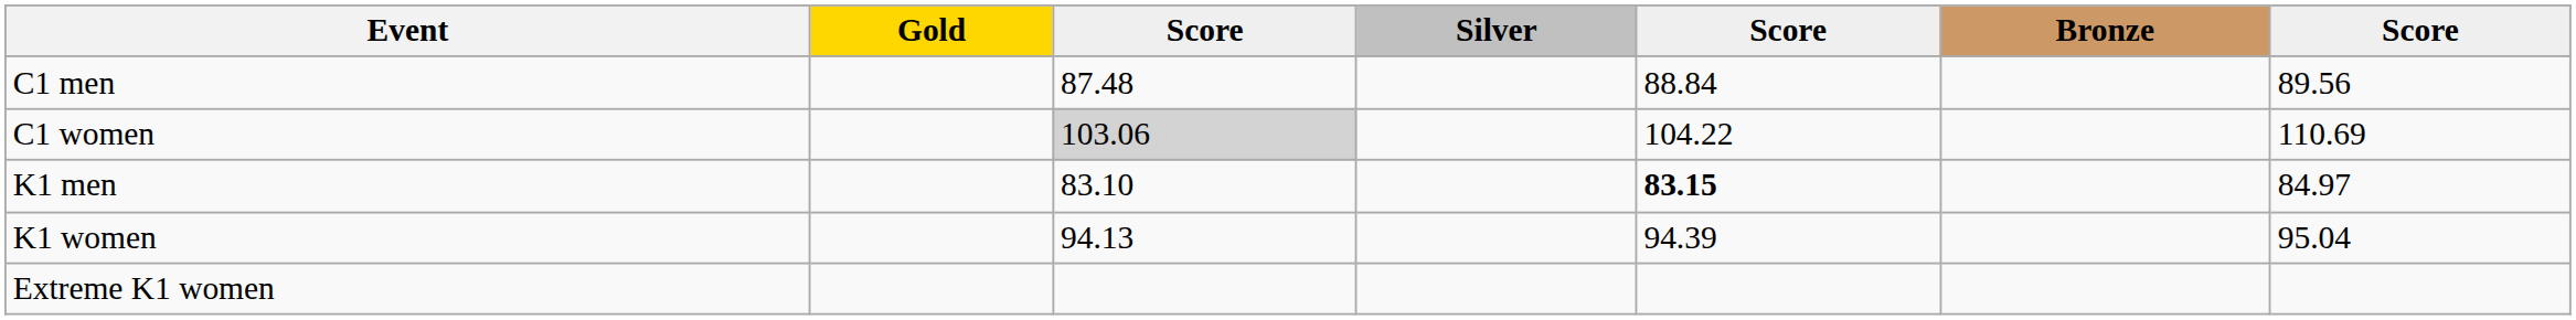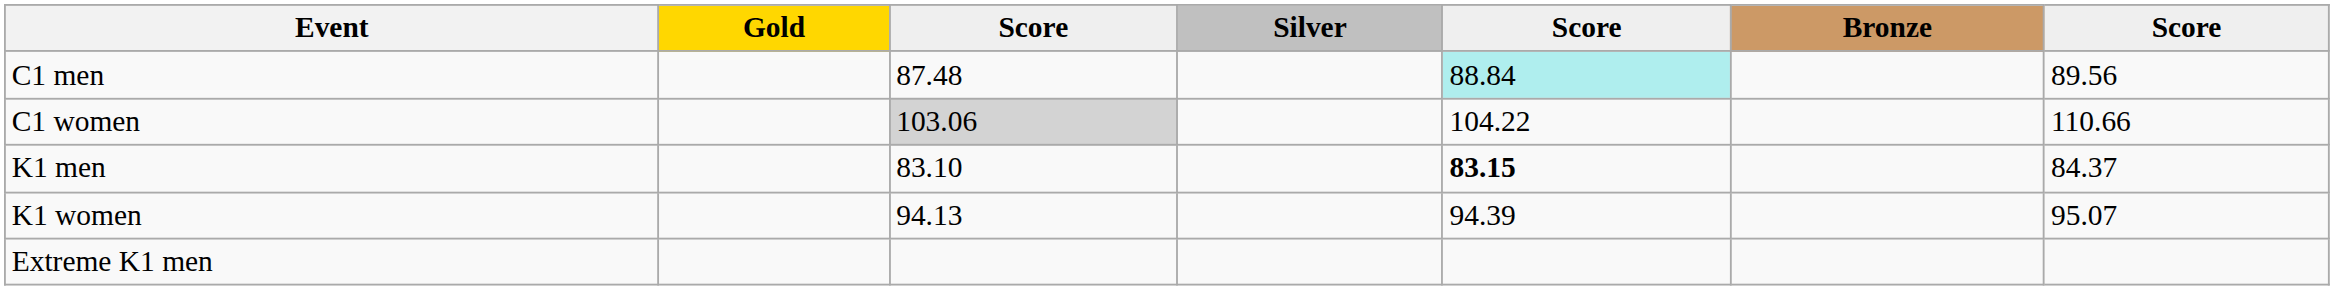 <table class="wikitable" width=100%>
 <tr>
 <th>Event</th>
 <td align=center bgcolor="gold"><strong>Gold</strong></td>
 <td align=center bgcolor="EFEFEF"><strong>Score</strong></td>
 <td align=center bgcolor="silver"><strong>Silver</strong></td>
 <td align=center bgcolor="EFEFEF"><strong>Score</strong></td>
 <td align=center bgcolor="CC9966"><strong>Bronze</strong></td>
 <td align=center bgcolor="EFEFEF"><strong>Score</strong></td>
 </tr>
 <tr>
 <td>C1 men</td>
 <td></td>
 <td>87.48</td>
 <td></td>
-<td>88.84</td>
+<td style="background: paleturquoise;">88.84</td>
 <td></td>
 <td>89.56</td>
 </tr>
 <tr>
 <td>C1 women</td>
 <td></td>
 <td style="background: lightgrey;">103.06</td>
 <td></td>
 <td>104.22</td>
 <td></td>
-<td>110.69</td>
+<td>110.66</td>
 </tr>
 <tr>
 <td>K1 men</td>
 <td></td>
 <td>83.10</td>
 <td></td>
 <td><strong>83.15</strong></td>
 <td></td>
-<td>84.97</td>
+<td>84.37</td>
 </tr>
 <tr>
 <td>K1 women</td>
 <td></td>
 <td>94.13</td>
 <td></td>
 <td>94.39</td>
 <td></td>
-<td>95.04</td>
+<td>95.07</td>
 </tr>
 <tr>
-<td>Extreme K1 women</td>
+<td>Extreme K1 men</td>
 <td></td>
 <td></td>
 <td></td>
 <td></td>
 <td></td>
 <td></td>
 </tr>
 </table>
